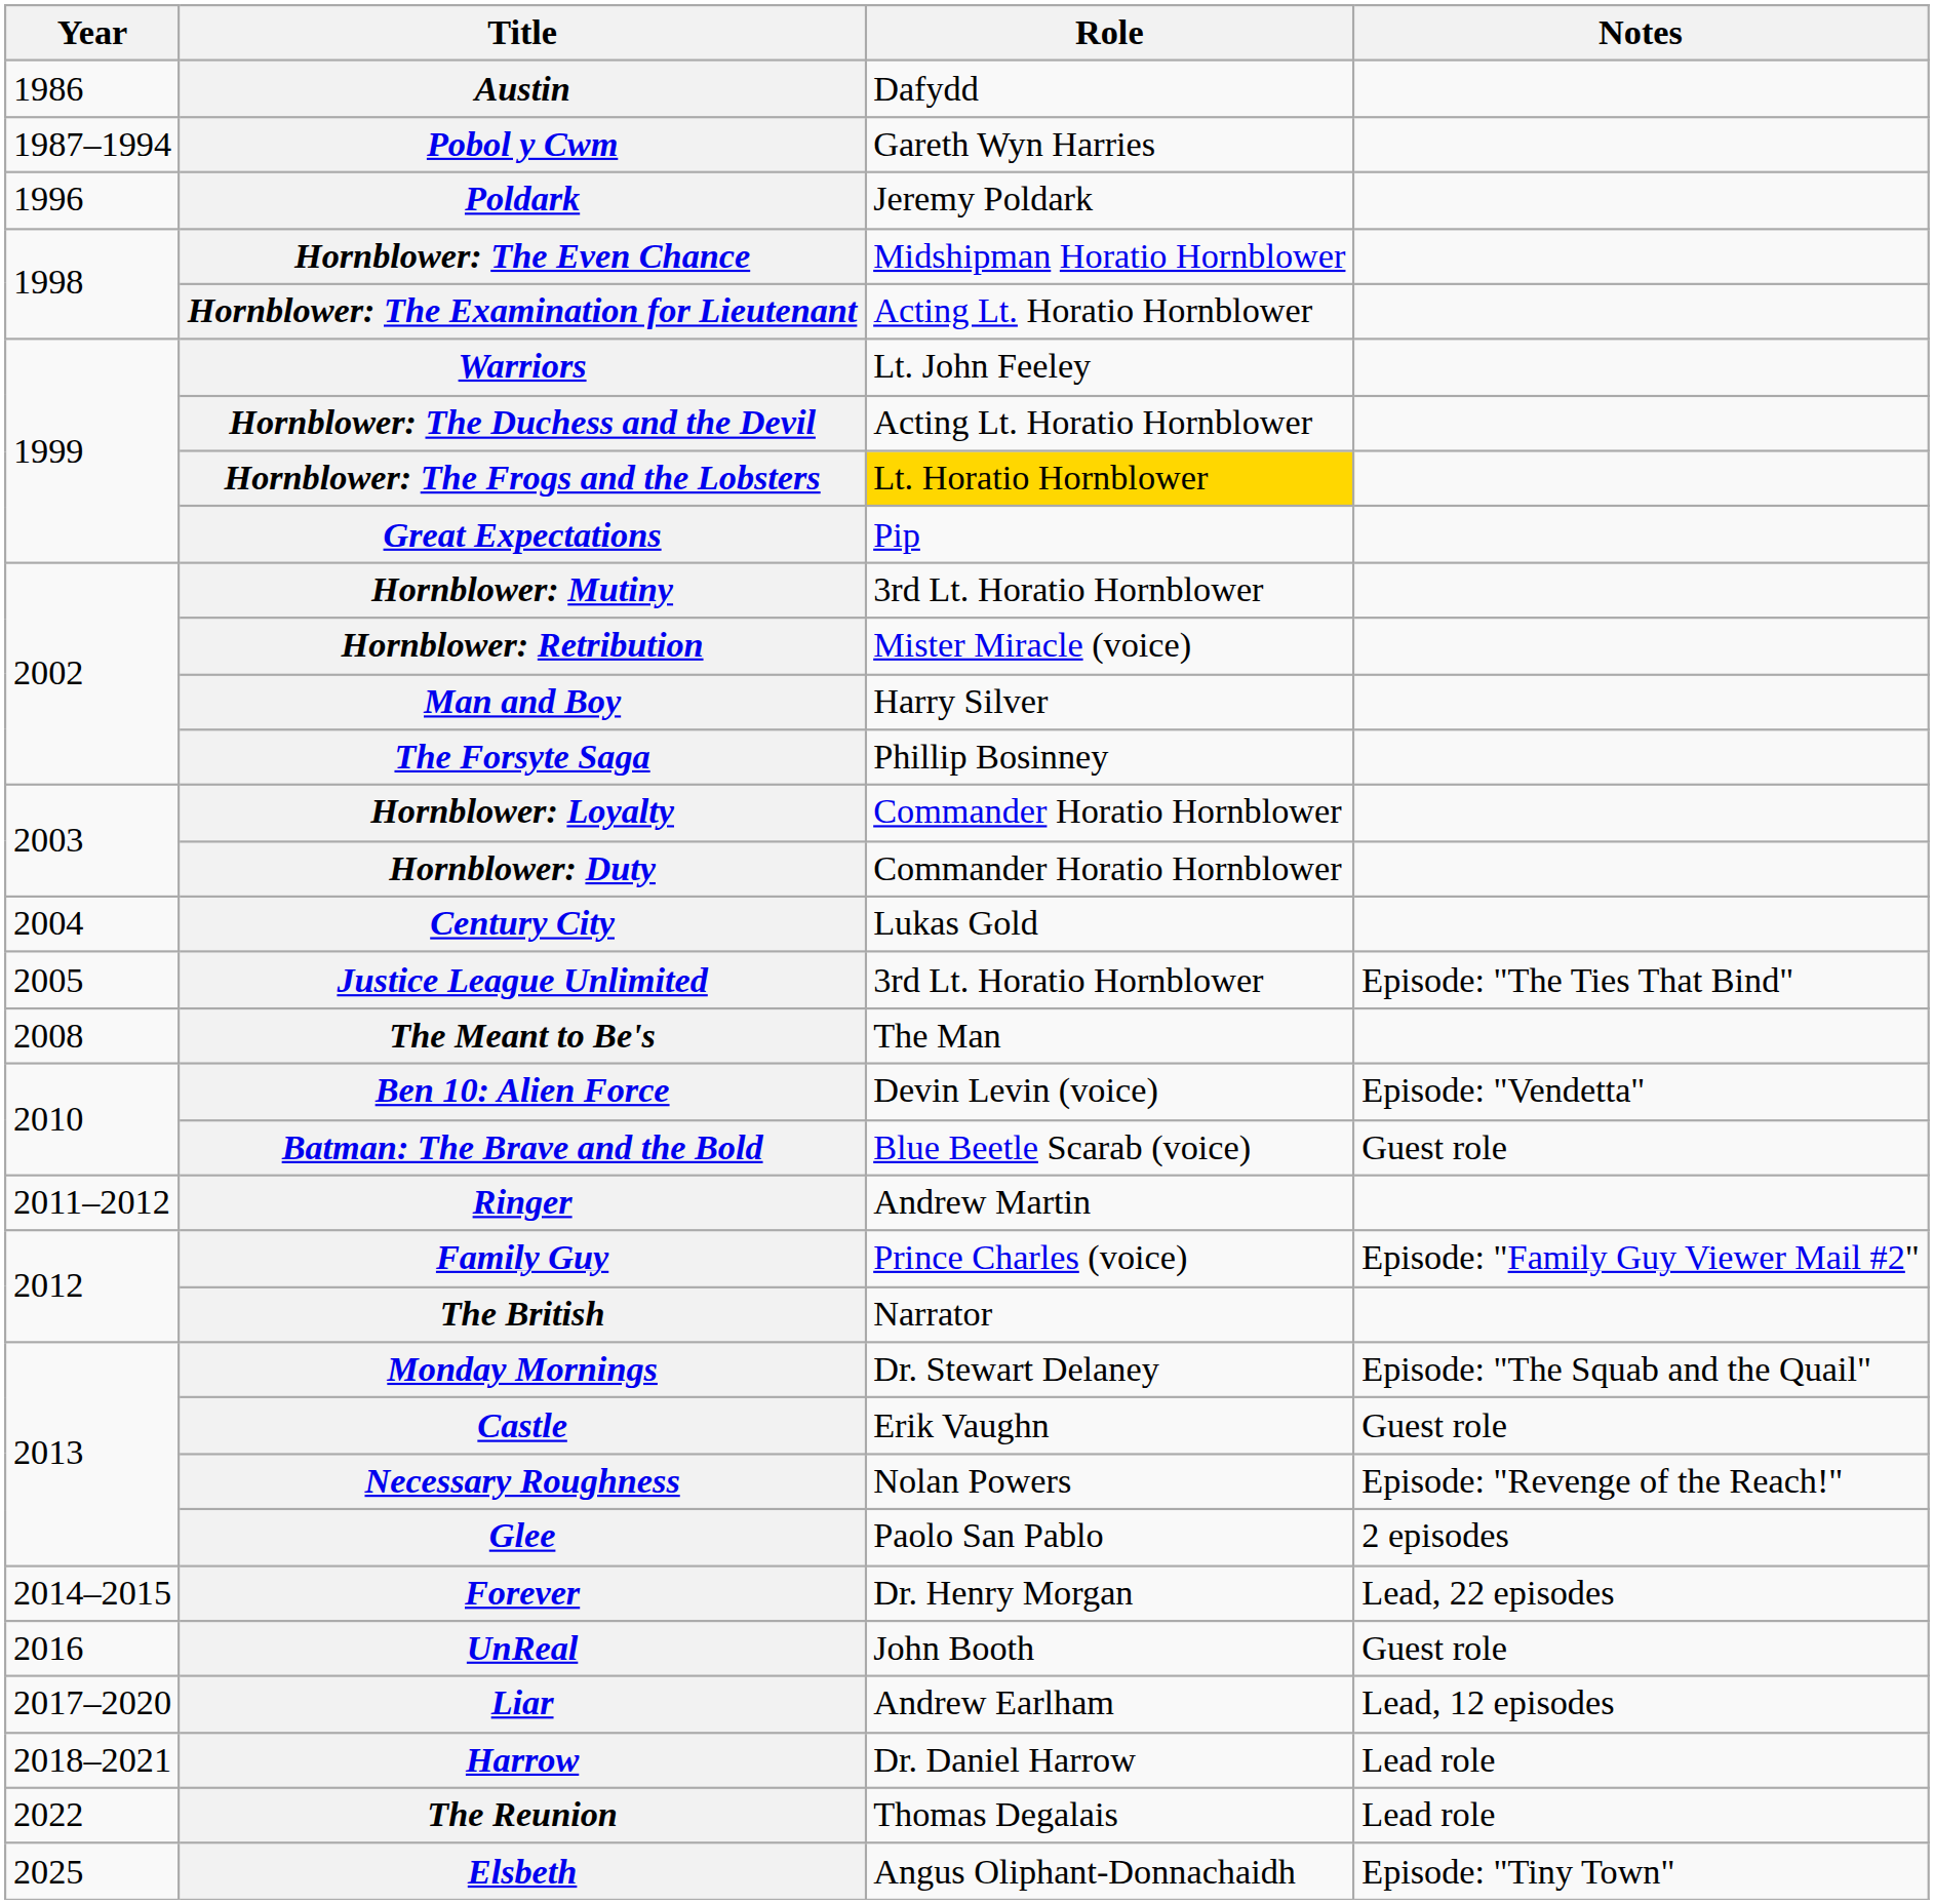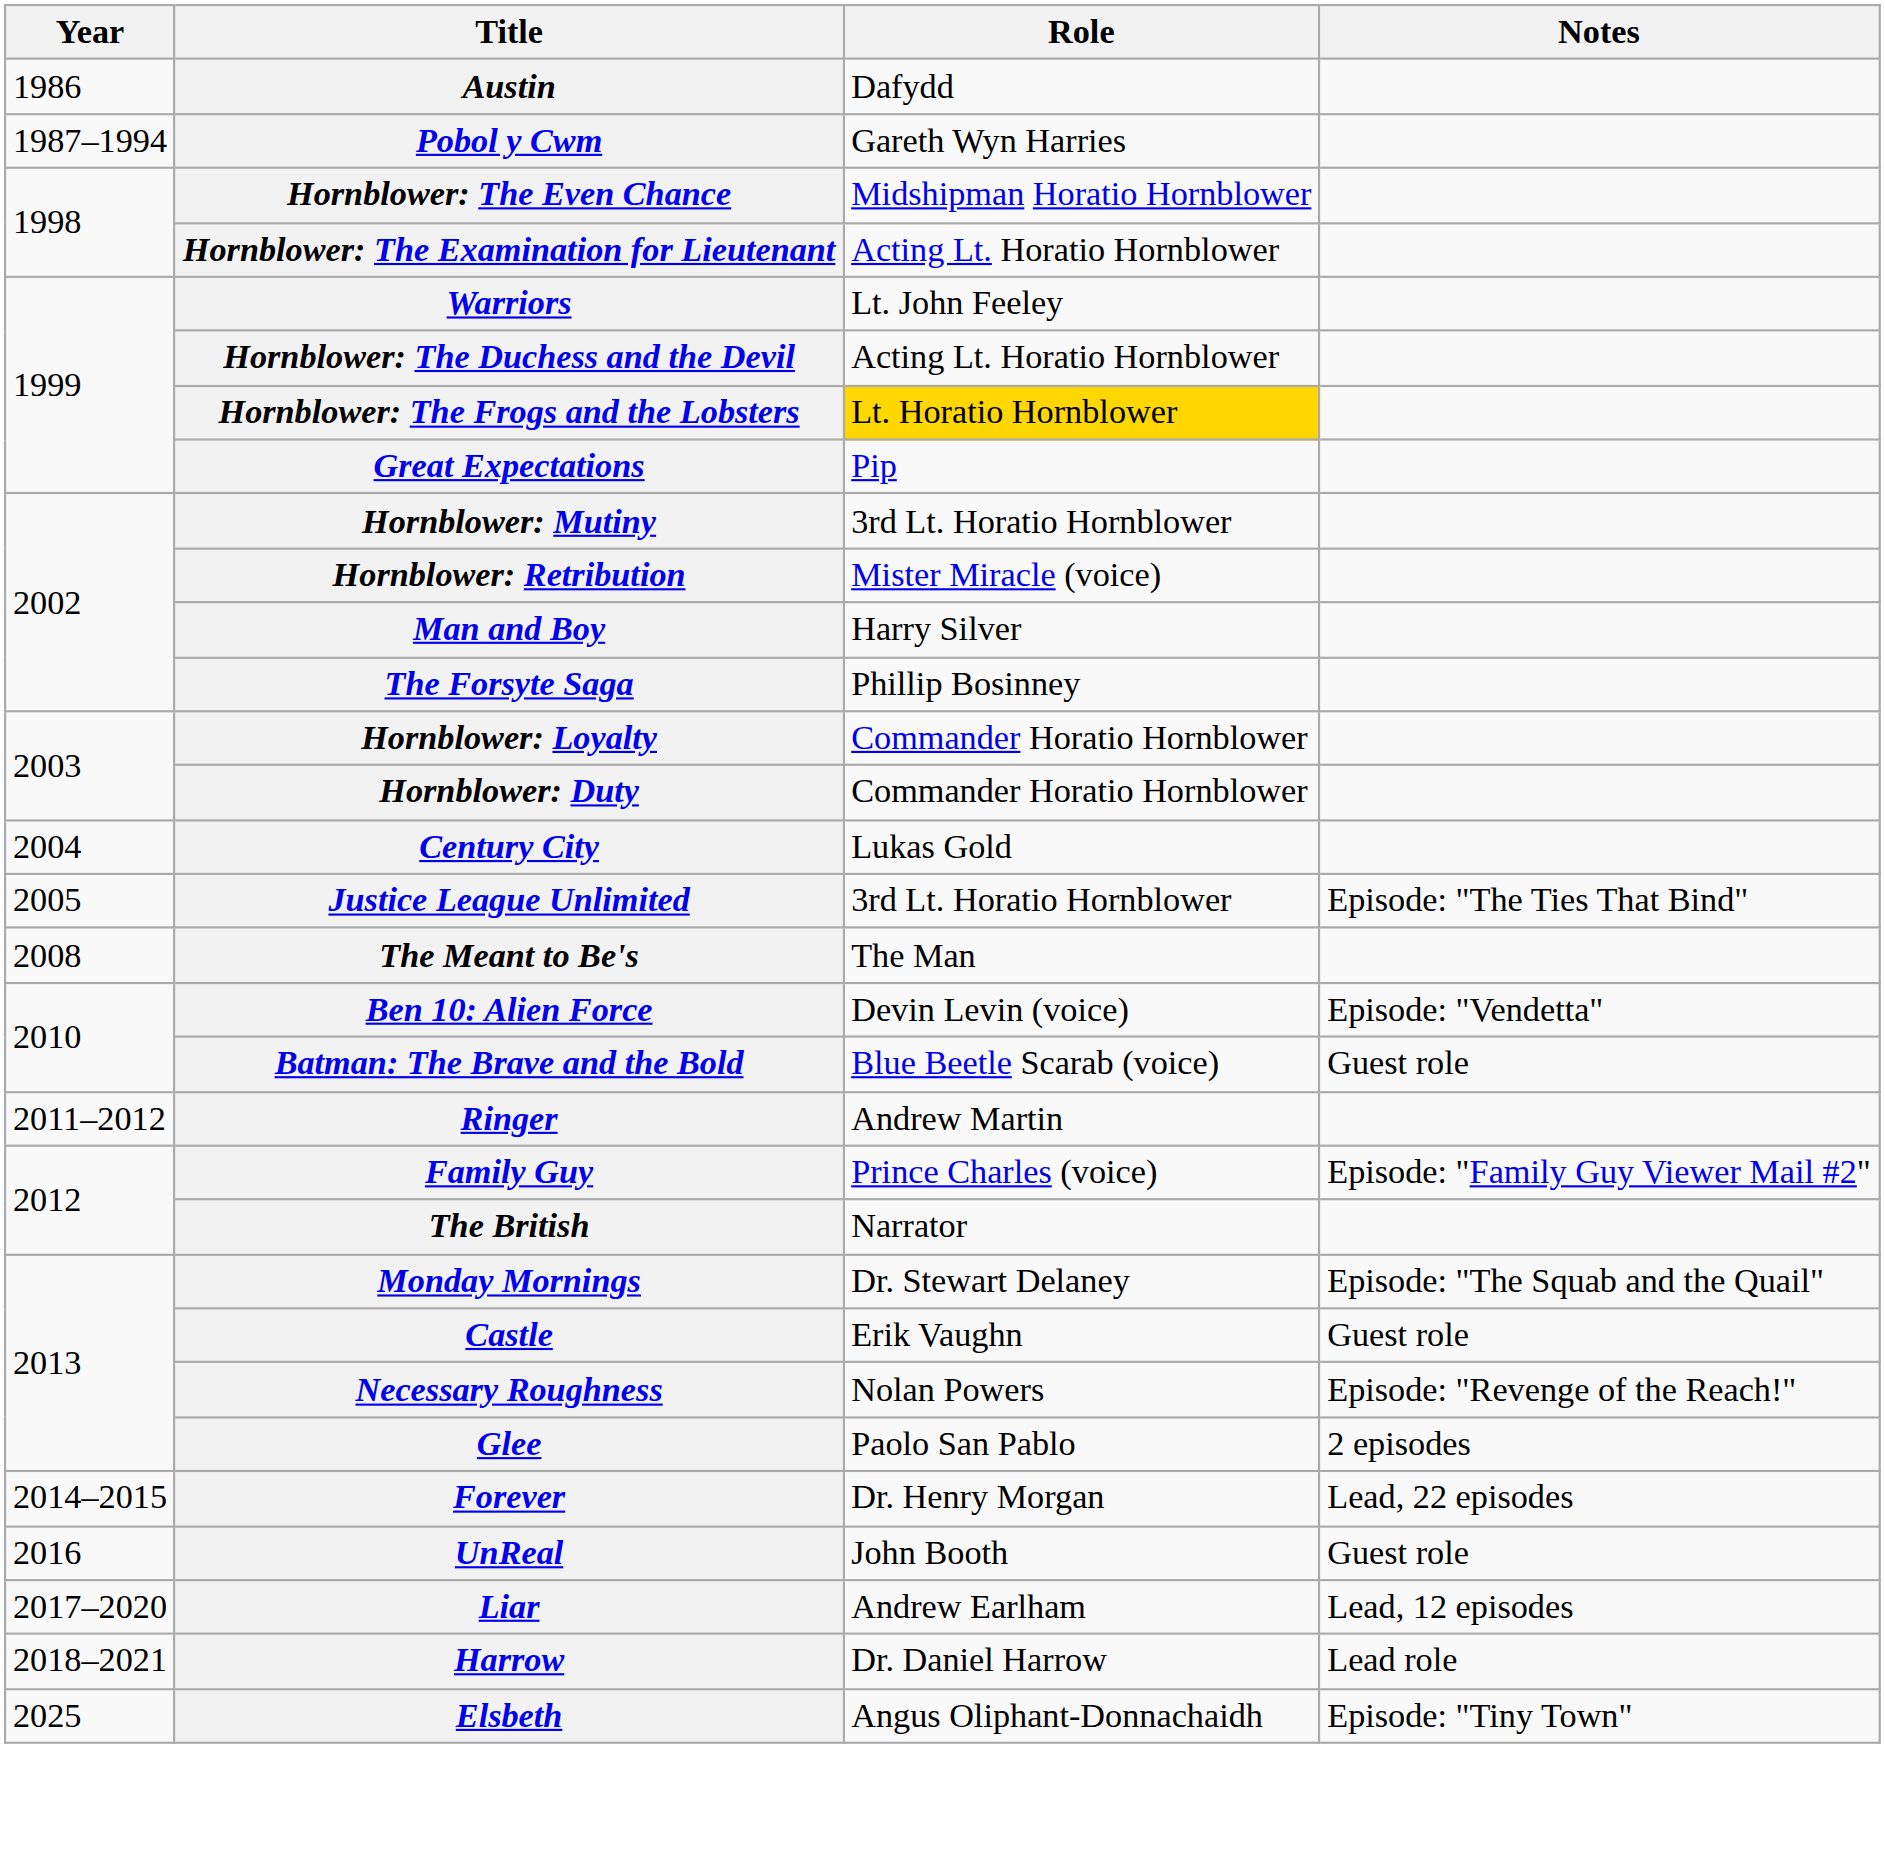 <table class="wikitable sortable plainrowheaders">
 <tr>
 <th scope="col">Year</th>
 <th scope="col">Title</th>
 <th scope="col">Role</th>
 <th scope="col" class="unsortable">Notes</th>
 </tr>
 <tr>
 <td>1986</td>
 <th scope="row"><em>Austin</em></th>
 <td>Dafydd</td>
 <td></td>
 </tr>
 <tr>
 <td>1987–1994</td>
 <th scope="row"><em><a href='#'>Pobol y Cwm</a></em></th>
 <td>Gareth Wyn Harries</td>
-<td></td>
-</tr>
-<tr>
-<td>1996</td>
-<th scope="row"><em><a href='#'>Poldark</a></em></th>
-<td>Jeremy Poldark</td>
 <td></td>
 </tr>
 <tr>
 <td rowspan="2">1998</td>
 <th scope="row"><em>Hornblower: <a href='#'>The Even Chance</a></em></th>
 <td><a href='#'>Midshipman</a> <a href='#'>Horatio Hornblower</a></td>
 <td></td>
 </tr>
 <tr>
 <th scope="row"><em>Hornblower: <a href='#'>The Examination for Lieutenant</a></em></th>
 <td><a href='#'>Acting Lt.</a> Horatio Hornblower</td>
 <td></td>
 </tr>
 <tr>
 <td rowspan="4">1999</td>
 <th scope="row"><em><a href='#'>Warriors</a></em></th>
 <td>Lt. John Feeley</td>
 <td></td>
 </tr>
 <tr>
 <th scope="row"><em>Hornblower: <a href='#'>The Duchess and the Devil</a></em></th>
 <td>Acting Lt. Horatio Hornblower</td>
 <td></td>
 </tr>
 <tr>
 <th scope="row"><em>Hornblower: <a href='#'>The Frogs and the Lobsters</a></em></th>
 <td style="background: gold;">Lt. Horatio Hornblower</td>
 <td></td>
 </tr>
 <tr>
 <th scope="row"><em><a href='#'>Great Expectations</a></em></th>
 <td><a href='#'>Pip</a></td>
 <td></td>
 </tr>
 <tr>
 <td rowspan="4">2002</td>
 <th scope="row"><em>Hornblower: <a href='#'>Mutiny</a></em></th>
 <td>3rd Lt. Horatio Hornblower</td>
 <td></td>
 </tr>
 <tr>
 <th scope="row"><em>Hornblower: <a href='#'>Retribution</a></em></th>
 <td><a href='#'>Mister Miracle</a> (voice)</td>
 <td></td>
 </tr>
 <tr>
 <th scope="row"><em><a href='#'>Man and Boy</a></em></th>
 <td>Harry Silver</td>
 <td></td>
 </tr>
 <tr>
 <th scope="row"><em><a href='#'>The Forsyte Saga</a></em></th>
 <td>Phillip Bosinney</td>
 <td></td>
 </tr>
 <tr>
 <td rowspan="2">2003</td>
 <th scope="row"><em>Hornblower: <a href='#'>Loyalty</a></em></th>
 <td><a href='#'>Commander</a> Horatio Hornblower</td>
 <td></td>
 </tr>
 <tr>
 <th scope="row"><em>Hornblower: <a href='#'>Duty</a></em></th>
 <td>Commander Horatio Hornblower</td>
 <td></td>
 </tr>
 <tr>
 <td>2004</td>
 <th scope="row"><em><a href='#'>Century City</a></em></th>
 <td>Lukas Gold</td>
 <td></td>
 </tr>
 <tr>
 <td>2005</td>
 <th scope="row"><em><a href='#'>Justice League Unlimited</a></em></th>
 <td>3rd Lt. Horatio Hornblower</td>
 <td>Episode: "The Ties That Bind"</td>
 </tr>
 <tr>
 <td>2008</td>
 <th scope="row"><em>The Meant to Be's</em></th>
 <td>The Man</td>
 <td></td>
 </tr>
 <tr>
 <td rowspan="2">2010</td>
 <th scope="row"><em><a href='#'>Ben 10: Alien Force</a></em></th>
 <td>Devin Levin (voice)</td>
 <td>Episode: "Vendetta"</td>
 </tr>
 <tr>
 <th scope="row"><em><a href='#'>Batman: The Brave and the Bold</a></em></th>
 <td><a href='#'>Blue Beetle</a> Scarab (voice)</td>
 <td>Guest role</td>
 </tr>
 <tr>
 <td>2011–2012</td>
 <th scope="row"><em><a href='#'>Ringer</a></em></th>
 <td>Andrew Martin</td>
 <td></td>
 </tr>
 <tr>
 <td rowspan="2">2012</td>
 <th scope="row"><em><a href='#'>Family Guy</a></em></th>
 <td><a href='#'>Prince Charles</a> (voice)</td>
 <td>Episode: "<a href='#'>Family Guy Viewer Mail #2</a>"</td>
 </tr>
 <tr>
 <th scope="row"><em>The British</em></th>
 <td>Narrator</td>
 <td></td>
 </tr>
 <tr>
 <td rowspan="4">2013</td>
 <th scope="row"><em><a href='#'>Monday Mornings</a></em></th>
 <td>Dr. Stewart Delaney</td>
 <td>Episode: "The Squab and the Quail"</td>
 </tr>
 <tr>
 <th scope="row"><em><a href='#'>Castle</a></em></th>
 <td>Erik Vaughn</td>
 <td>Guest role</td>
 </tr>
 <tr>
 <th scope="row"><em><a href='#'>Necessary Roughness</a></em></th>
 <td>Nolan Powers</td>
 <td>Episode: "Revenge of the Reach!"</td>
 </tr>
 <tr>
 <th scope="row"><em><a href='#'>Glee</a></em></th>
 <td>Paolo San Pablo</td>
 <td>2 episodes</td>
 </tr>
 <tr>
 <td>2014–2015</td>
 <th scope="row"><em><a href='#'>Forever</a></em></th>
 <td>Dr. Henry Morgan</td>
 <td>Lead, 22 episodes</td>
 </tr>
 <tr>
 <td>2016</td>
 <th scope="row"><em><a href='#'>UnReal</a></em></th>
 <td>John Booth</td>
 <td>Guest role</td>
 </tr>
 <tr>
 <td>2017–2020</td>
 <th scope="row"><em><a href='#'>Liar</a></em></th>
 <td>Andrew Earlham</td>
 <td>Lead, 12 episodes</td>
 </tr>
 <tr>
 <td>2018–2021</td>
 <th scope="row"><em><a href='#'>Harrow</a></em></th>
 <td>Dr. Daniel Harrow</td>
 <td>Lead role</td>
 </tr>
 <tr>
-<td>2022</td>
-<th scope="row"><em>The Reunion</em></th>
-<td>Thomas Degalais</td>
-<td>Lead role</td>
-</tr>
-<tr>
 <td>2025</td>
 <th scope="row"><em><a href='#'>Elsbeth</a></em></th>
 <td>Angus Oliphant-Donnachaidh</td>
 <td>Episode: "Tiny Town"</td>
 </tr>
 </table>
